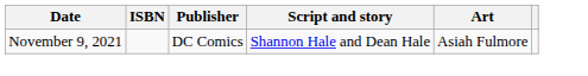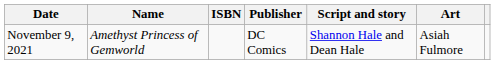 <table class="wikitable">
 <tr>
 <th>Date</th>
+<th>Name</th>
 <th>ISBN</th>
 <th>Publisher</th>
 <th>Script and story</th>
 <th>Art</th>
 <th></th>
 </tr>
 <tr>
 <td>November 9, 2021</td>
+<td><em>Amethyst Princess of Gemworld</em></td>
 <td></td>
 <td>DC Comics</td>
 <td><a href='#'>Shannon Hale</a> and Dean Hale</td>
 <td>Asiah Fulmore</td>
 <td></td>
 </tr>
 </table>
